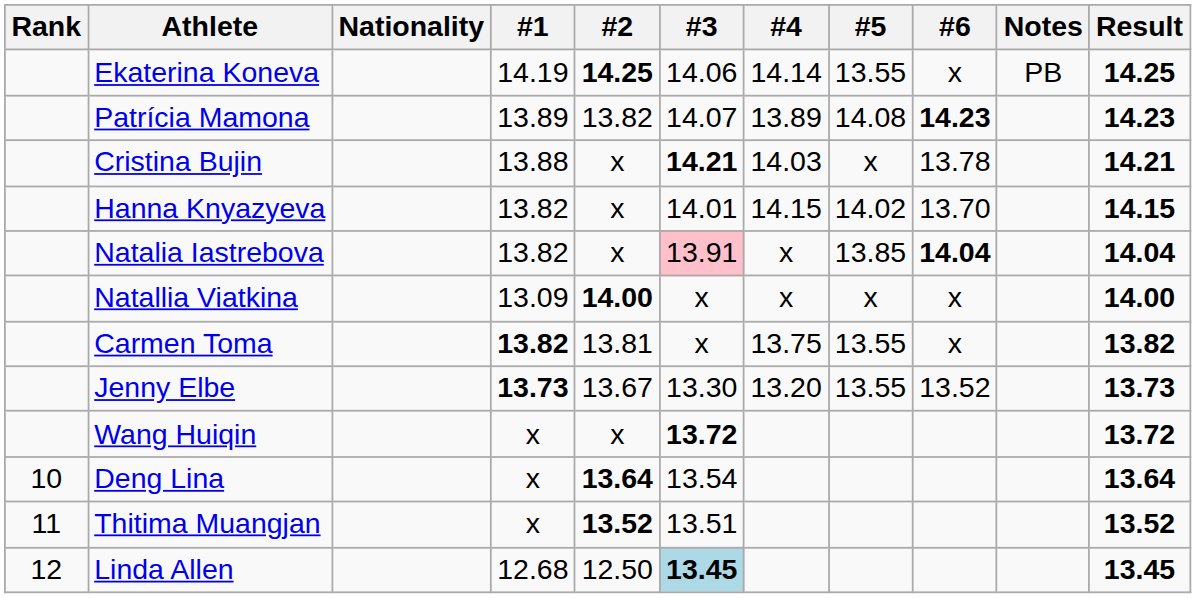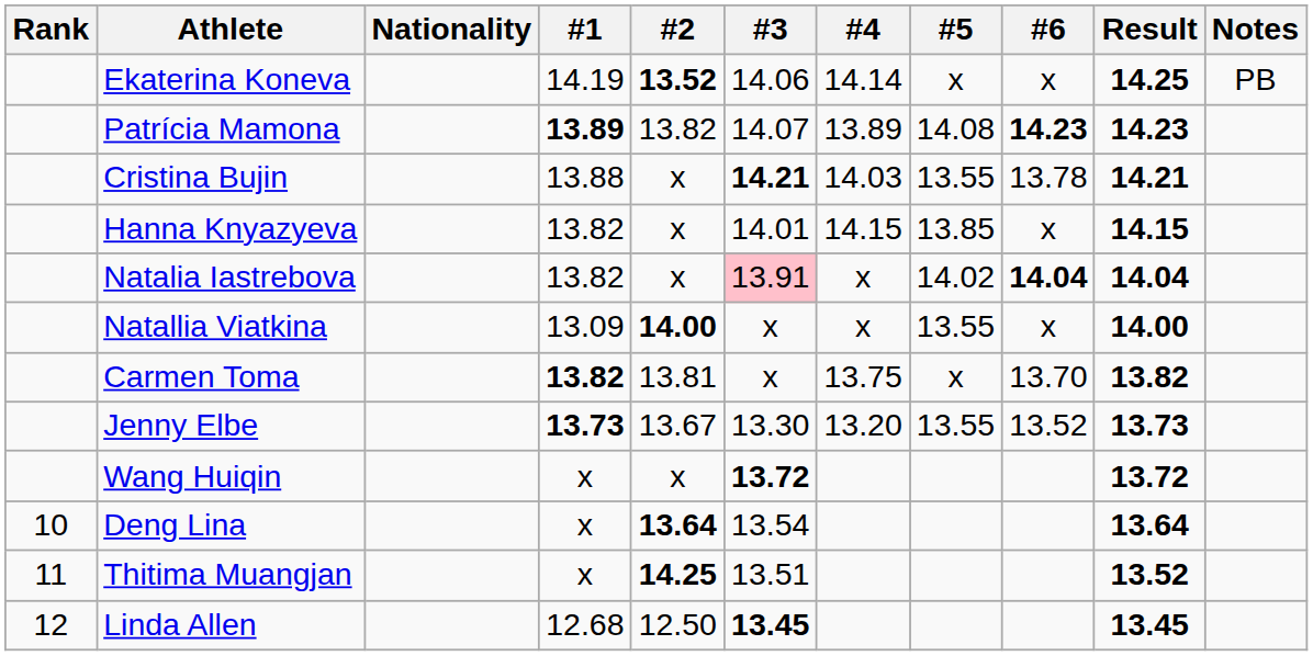 <table class="wikitable sortable" style="text-align:center">
 <tr>
 <th>Rank</th>
 <th>Athlete</th>
 <th>Nationality</th>
 <th>#1</th>
 <th>#2</th>
 <th>#3</th>
 <th>#4</th>
 <th>#5</th>
 <th>#6</th>
+<th>Result</th>
 <th>Notes</th>
-<th>Result</th>
 </tr>
 <tr>
 <td></td>
 <td align="left"><a href='#'>Ekaterina Koneva</a></td>
 <td align=left></td>
 <td>14.19</td>
-<td><strong>14.25</strong></td>
+<td><strong>13.52</strong></td>
 <td>14.06</td>
 <td>14.14</td>
-<td>13.55</td>
 <td>x</td>
+<td>x</td>
+<td><strong>14.25</strong></td>
 <td>PB</td>
-<td><strong>14.25</strong></td>
 </tr>
 <tr>
 <td></td>
 <td align="left"><a href='#'>Patrícia Mamona</a></td>
 <td align=left></td>
-<td>13.89</td>
+<td><strong>13.89</strong></td>
 <td>13.82</td>
 <td>14.07</td>
 <td>13.89</td>
 <td>14.08</td>
 <td><strong>14.23</strong></td>
+<td><strong>14.23</strong></td>
 <td></td>
-<td><strong>14.23</strong></td>
 </tr>
 <tr>
 <td></td>
 <td align="left"><a href='#'>Cristina Bujin</a></td>
 <td align=left></td>
 <td>13.88</td>
 <td>x</td>
 <td><strong>14.21</strong></td>
 <td>14.03</td>
-<td>x</td>
+<td>13.55</td>
 <td>13.78</td>
+<td><strong>14.21</strong></td>
 <td></td>
-<td><strong>14.21</strong></td>
 </tr>
 <tr>
 <td></td>
 <td align="left"><a href='#'>Hanna Knyazyeva</a></td>
 <td align=left></td>
 <td>13.82</td>
 <td>x</td>
 <td>14.01</td>
 <td>14.15</td>
-<td>14.02</td>
-<td>13.70</td>
+<td>13.85</td>
+<td>x</td>
+<td><strong>14.15</strong></td>
 <td></td>
-<td><strong>14.15</strong></td>
 </tr>
 <tr>
 <td></td>
 <td align="left"><a href='#'>Natalia Iastrebova</a></td>
 <td align=left></td>
 <td>13.82</td>
 <td>x</td>
 <td style="background: pink;">13.91</td>
 <td>x</td>
-<td>13.85</td>
+<td>14.02</td>
+<td><strong>14.04</strong></td>
 <td><strong>14.04</strong></td>
 <td></td>
-<td><strong>14.04</strong></td>
 </tr>
 <tr>
 <td></td>
 <td align="left"><a href='#'>Natallia Viatkina</a></td>
 <td align=left></td>
 <td>13.09</td>
 <td><strong>14.00</strong></td>
 <td>x</td>
 <td>x</td>
+<td>13.55</td>
 <td>x</td>
-<td>x</td>
+<td><strong>14.00</strong></td>
 <td></td>
-<td><strong>14.00</strong></td>
 </tr>
 <tr>
 <td></td>
 <td align="left"><a href='#'>Carmen Toma</a></td>
 <td align=left></td>
 <td><strong>13.82</strong></td>
 <td>13.81</td>
 <td>x</td>
 <td>13.75</td>
-<td>13.55</td>
 <td>x</td>
+<td>13.70</td>
+<td><strong>13.82</strong></td>
 <td></td>
-<td><strong>13.82</strong></td>
 </tr>
 <tr>
 <td></td>
 <td align="left"><a href='#'>Jenny Elbe</a></td>
 <td align=left></td>
 <td><strong>13.73</strong></td>
 <td>13.67</td>
 <td>13.30</td>
 <td>13.20</td>
 <td>13.55</td>
 <td>13.52</td>
+<td><strong>13.73</strong></td>
 <td></td>
-<td><strong>13.73</strong></td>
 </tr>
 <tr>
 <td></td>
 <td align="left"><a href='#'>Wang Huiqin</a></td>
 <td align=left></td>
 <td>x</td>
 <td>x</td>
 <td><strong>13.72</strong></td>
 <td></td>
 <td></td>
 <td></td>
+<td><strong>13.72</strong></td>
 <td></td>
-<td><strong>13.72</strong></td>
 </tr>
 <tr>
 <td>10</td>
 <td align="left"><a href='#'>Deng Lina</a></td>
 <td align=left></td>
 <td>x</td>
 <td><strong>13.64</strong></td>
 <td>13.54</td>
 <td></td>
 <td></td>
 <td></td>
+<td><strong>13.64</strong></td>
 <td></td>
-<td><strong>13.64</strong></td>
 </tr>
 <tr>
 <td>11</td>
 <td align="left"><a href='#'>Thitima Muangjan</a></td>
 <td align=left></td>
 <td>x</td>
-<td><strong>13.52</strong></td>
+<td><strong>14.25</strong></td>
 <td>13.51</td>
 <td></td>
 <td></td>
 <td></td>
+<td><strong>13.52</strong></td>
 <td></td>
-<td><strong>13.52</strong></td>
 </tr>
 <tr>
 <td>12</td>
 <td align="left"><a href='#'>Linda Allen</a></td>
 <td align=left></td>
 <td>12.68</td>
 <td>12.50</td>
-<td style="background: lightblue;"><strong>13.45</strong></td>
-<td></td>
+<td><strong>13.45</strong></td>
 <td></td>
 <td></td>
 <td></td>
 <td><strong>13.45</strong></td>
+<td></td>
 </tr>
 </table>
